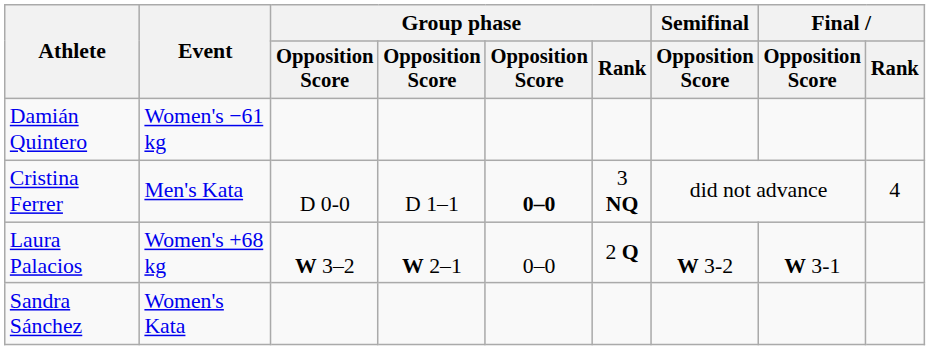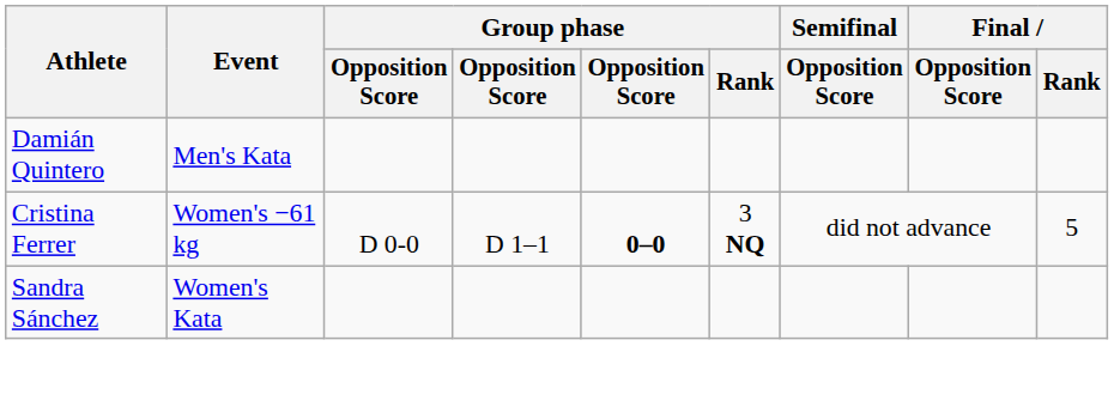 <table class="wikitable" style="font-size:90%">
 <tr>
 <th rowspan="2">Athlete</th>
 <th rowspan="2">Event</th>
 <th colspan="4">Group phase</th>
 <th>Semifinal</th>
 <th colspan=2>Final / </th>
 </tr>
 <tr style="font-size:95%">
 <th>Opposition <br> Score</th>
 <th>Opposition <br> Score</th>
 <th>Opposition <br> Score</th>
 <th>Rank</th>
 <th>Opposition <br> Score</th>
 <th>Opposition <br> Score</th>
 <th>Rank</th>
 </tr>
 <tr align=center>
 <td align=left><a href='#'>Damián Quintero</a></td>
-<td align=left><a href='#'>Women's −61 kg</a></td>
+<td align=left><a href='#'>Men's Kata</a></td>
 <td></td>
 <td></td>
 <td></td>
 <td></td>
 <td></td>
 <td></td>
 <td></td>
 </tr>
 <tr align=center>
 <td align=left><a href='#'>Cristina Ferrer</a></td>
-<td align=left><a href='#'>Men's Kata</a></td>
+<td align=left><a href='#'>Women's −61 kg</a></td>
 <td><br>D 0-0</td>
 <td><br>D 1–1</td>
 <td><strong><br> 0–0</strong></td>
 <td>3 <strong>NQ</strong></td>
 <td colspan=2>did not advance</td>
-<td>4</td>
-</tr>
-<tr align=center>
-<td align=left><a href='#'>Laura Palacios</a></td>
-<td align=left><a href='#'>Women's +68 kg</a></td>
-<td><br><strong>W</strong> 3–2</td>
-<td><br><strong>W</strong> 2–1</td>
-<td><br> 0–0</td>
-<td>2 <strong>Q</strong></td>
-<td><br><strong>W</strong> 3-2</td>
-<td><br><strong>W</strong> 3-1</td>
-<td></td>
+<td>5</td>
 </tr>
 <tr align=center>
 <td align=left><a href='#'>Sandra Sánchez</a></td>
 <td align=left><a href='#'>Women's Kata</a></td>
 <td></td>
 <td></td>
 <td></td>
 <td></td>
 <td></td>
 <td></td>
 <td></td>
 </tr>
 </table>
